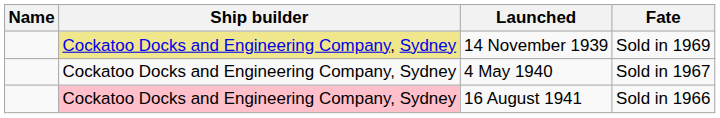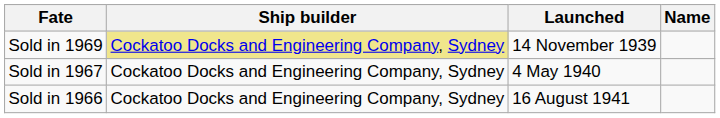 <table class="wikitable" style="text-align:left">
 <tr>
-<th>Name</th>
+<th>Fate</th>
 <th>Ship builder</th>
 <th>Launched</th>
-<th>Fate</th>
+<th>Name</th>
 </tr>
 <tr>
-<td></td>
+<td>Sold in 1969</td>
 <td style="background: khaki;"><a href='#'>Cockatoo Docks and Engineering Company</a>, <a href='#'>Sydney</a></td>
 <td>14 November 1939</td>
-<td>Sold in 1969</td>
+<td></td>
 </tr>
 <tr>
-<td></td>
+<td>Sold in 1967</td>
 <td>Cockatoo Docks and Engineering Company, Sydney</td>
 <td>4 May 1940</td>
-<td>Sold in 1967</td>
+<td></td>
 </tr>
 <tr>
+<td>Sold in 1966</td>
+<td>Cockatoo Docks and Engineering Company, Sydney</td>
+<td>16 August 1941</td>
 <td></td>
-<td style="background: pink;">Cockatoo Docks and Engineering Company, Sydney</td>
-<td>16 August 1941</td>
-<td>Sold in 1966</td>
 </tr>
 </table>
